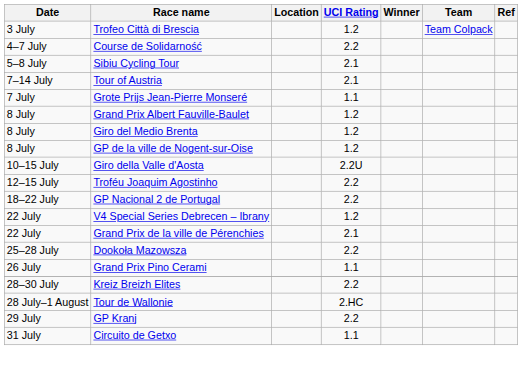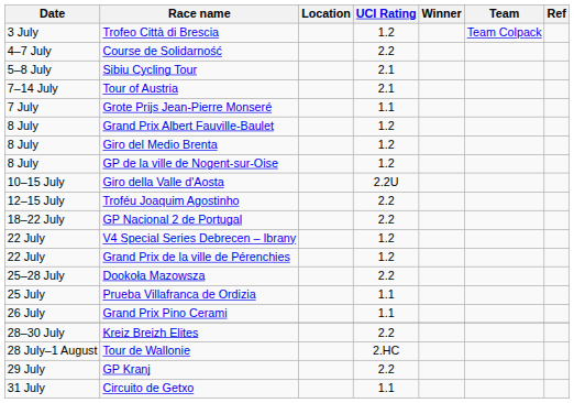 <table class="wikitable sortable">
 <tr>
 <th>Date</th>
 <th>Race name</th>
 <th>Location</th>
 <th><a href='#'>UCI Rating</a></th>
 <th>Winner</th>
 <th>Team</th>
 <th>Ref</th>
 </tr>
 <tr>
 <td>3 July</td>
 <td><a href='#'>Trofeo Città di Brescia</a></td>
 <td></td>
 <td align=center>1.2</td>
 <td></td>
 <td><a href='#'>Team Colpack</a></td>
 <td align=center></td>
 </tr>
 <tr>
 <td>4–7 July</td>
 <td><a href='#'>Course de Solidarność</a></td>
 <td></td>
 <td align=center>2.2</td>
 <td></td>
 <td></td>
 <td align=center></td>
 </tr>
 <tr>
 <td>5–8 July</td>
 <td><a href='#'>Sibiu Cycling Tour</a></td>
 <td></td>
 <td align=center>2.1</td>
 <td></td>
 <td></td>
 <td align=center></td>
 </tr>
 <tr>
 <td>7–14 July</td>
 <td><a href='#'>Tour of Austria</a></td>
 <td></td>
 <td align=center>2.1</td>
 <td></td>
 <td></td>
 <td align=center></td>
 </tr>
 <tr>
 <td>7 July</td>
 <td><a href='#'>Grote Prijs Jean-Pierre Monseré</a></td>
 <td></td>
 <td align=center>1.1</td>
 <td></td>
 <td></td>
 <td align=center></td>
 </tr>
 <tr>
 <td>8 July</td>
 <td><a href='#'>Grand Prix Albert Fauville-Baulet</a></td>
 <td></td>
 <td align=center>1.2</td>
 <td></td>
 <td></td>
 <td align=center></td>
 </tr>
 <tr>
 <td>8 July</td>
 <td><a href='#'>Giro del Medio Brenta</a></td>
 <td></td>
 <td align=center>1.2</td>
 <td></td>
 <td></td>
 <td align=center></td>
 </tr>
 <tr>
 <td>8 July</td>
 <td><a href='#'>GP de la ville de Nogent-sur-Oise</a></td>
 <td></td>
 <td align=center>1.2</td>
 <td></td>
 <td></td>
 <td align=center></td>
 </tr>
 <tr>
 <td>10–15 July</td>
 <td><a href='#'>Giro della Valle d'Aosta</a></td>
 <td></td>
 <td align=center>2.2U</td>
 <td></td>
 <td></td>
 <td align=center></td>
 </tr>
 <tr>
 <td>12–15 July</td>
 <td><a href='#'>Troféu Joaquim Agostinho</a></td>
 <td></td>
 <td align=center>2.2</td>
 <td></td>
 <td></td>
 <td align=center></td>
 </tr>
 <tr>
 <td>18–22 July</td>
 <td><a href='#'>GP Nacional 2 de Portugal</a></td>
 <td></td>
 <td align=center>2.2</td>
 <td></td>
 <td></td>
 <td align=center></td>
 </tr>
 <tr>
 <td>22 July</td>
 <td><a href='#'>V4 Special Series Debrecen – Ibrany</a></td>
 <td></td>
 <td align=center>1.2</td>
 <td></td>
 <td></td>
 <td align=center></td>
 </tr>
 <tr>
 <td>22 July</td>
 <td><a href='#'>Grand Prix de la ville de Pérenchies</a></td>
 <td></td>
-<td align=center>2.1</td>
+<td align=center>1.2</td>
 <td></td>
 <td></td>
 <td align=center></td>
 </tr>
 <tr>
 <td>25–28 July</td>
 <td><a href='#'>Dookoła Mazowsza</a></td>
 <td></td>
 <td align=center>2.2</td>
+<td></td>
+<td></td>
+<td align=center></td>
+</tr>
+<tr>
+<td>25 July</td>
+<td><a href='#'>Prueba Villafranca de Ordizia</a></td>
+<td></td>
+<td align=center>1.1</td>
 <td></td>
 <td></td>
 <td align=center></td>
 </tr>
 <tr>
 <td>26 July</td>
 <td><a href='#'>Grand Prix Pino Cerami</a></td>
 <td></td>
 <td align=center>1.1</td>
 <td></td>
 <td></td>
 <td align=center></td>
 </tr>
 <tr>
 </tr>
 <tr>
 <td>28–30 July</td>
 <td><a href='#'>Kreiz Breizh Elites</a></td>
 <td></td>
 <td align=center>2.2</td>
 <td></td>
 <td></td>
 <td align=center></td>
 </tr>
 <tr>
 <td>28 July–1 August</td>
 <td><a href='#'>Tour de Wallonie</a></td>
 <td></td>
 <td align=center>2.HC</td>
 <td></td>
 <td></td>
 <td align=center></td>
 </tr>
 <tr>
 <td>29 July</td>
 <td><a href='#'>GP Kranj</a></td>
 <td></td>
 <td align=center>2.2</td>
 <td></td>
 <td></td>
 <td align=center></td>
 </tr>
 <tr>
 <td>31 July</td>
 <td><a href='#'>Circuito de Getxo</a></td>
 <td></td>
 <td align=center>1.1</td>
 <td></td>
 <td></td>
 <td align=center></td>
 </tr>
 </table>
